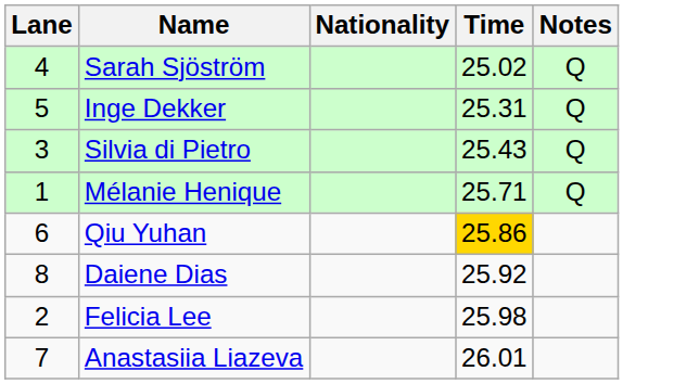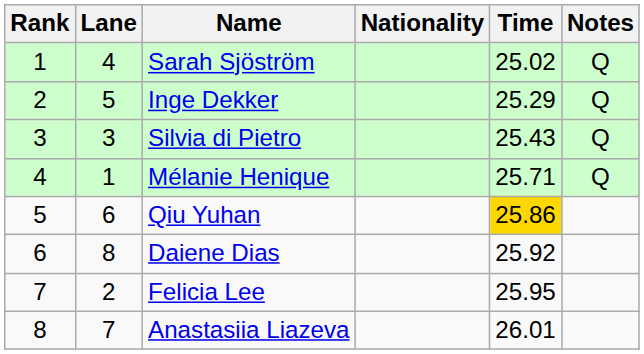 <table class="wikitable sortable" style="text-align:center">
 <tr>
+<th>Rank</th>
 <th>Lane</th>
 <th>Name</th>
 <th>Nationality</th>
 <th>Time</th>
 <th>Notes</th>
 </tr>
 <tr bgcolor=ccffcc>
+<td>1</td>
 <td>4</td>
 <td align=left><a href='#'>Sarah Sjöström</a></td>
 <td align=left></td>
 <td>25.02</td>
 <td>Q</td>
 </tr>
 <tr bgcolor=ccffcc>
+<td>2</td>
 <td>5</td>
 <td align=left><a href='#'>Inge Dekker</a></td>
 <td align=left></td>
-<td>25.31</td>
+<td>25.29</td>
 <td>Q</td>
 </tr>
 <tr bgcolor=ccffcc>
+<td>3</td>
 <td>3</td>
 <td align=left><a href='#'>Silvia di Pietro</a></td>
 <td align=left></td>
 <td>25.43</td>
 <td>Q</td>
 </tr>
 <tr bgcolor=ccffcc>
+<td>4</td>
 <td>1</td>
 <td align=left><a href='#'>Mélanie Henique</a></td>
 <td align=left></td>
 <td>25.71</td>
 <td>Q</td>
 </tr>
 <tr>
+<td>5</td>
 <td>6</td>
 <td align=left><a href='#'>Qiu Yuhan</a></td>
 <td align=left></td>
 <td style="background: gold;">25.86</td>
 <td></td>
 </tr>
 <tr>
+<td>6</td>
 <td>8</td>
 <td align=left><a href='#'>Daiene Dias</a></td>
 <td align=left></td>
 <td>25.92</td>
 <td></td>
 </tr>
 <tr>
+<td>7</td>
 <td>2</td>
 <td align=left><a href='#'>Felicia Lee</a></td>
 <td align=left></td>
-<td>25.98</td>
+<td>25.95</td>
 <td></td>
 </tr>
 <tr>
+<td>8</td>
 <td>7</td>
 <td align=left><a href='#'>Anastasiia Liazeva</a></td>
 <td align=left></td>
 <td>26.01</td>
 <td></td>
 </tr>
 </table>
